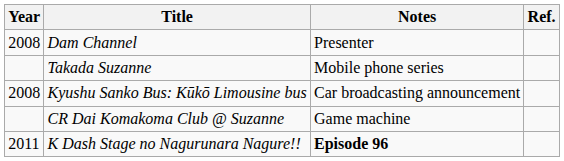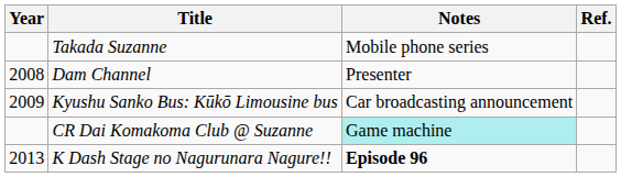 <table class="wikitable">
 <tr>
 <th>Year</th>
 <th>Title</th>
 <th>Notes</th>
 <th>Ref.</th>
-</tr>
-<tr>
-<td>2008</td>
-<td><em>Dam Channel</em></td>
-<td>Presenter</td>
-<td></td>
 </tr>
 <tr>
 <td></td>
 <td><em>Takada Suzanne</em></td>
 <td>Mobile phone series</td>
 <td></td>
 </tr>
 <tr>
 <td>2008</td>
+<td><em>Dam Channel</em></td>
+<td>Presenter</td>
+<td></td>
+</tr>
+<tr>
+<td>2009</td>
 <td><em>Kyushu Sanko Bus: Kūkō Limousine bus</em></td>
 <td>Car broadcasting announcement</td>
 <td></td>
 </tr>
 <tr>
 <td></td>
 <td><em>CR Dai Komakoma Club @ Suzanne</em></td>
-<td>Game machine</td>
+<td style="background: paleturquoise;">Game machine</td>
 <td></td>
 </tr>
 <tr>
-<td>2011</td>
+<td>2013</td>
 <td><em>K Dash Stage no Nagurunara Nagure!!</em></td>
 <td><strong>Episode 96</strong></td>
 <td></td>
 </tr>
 </table>
